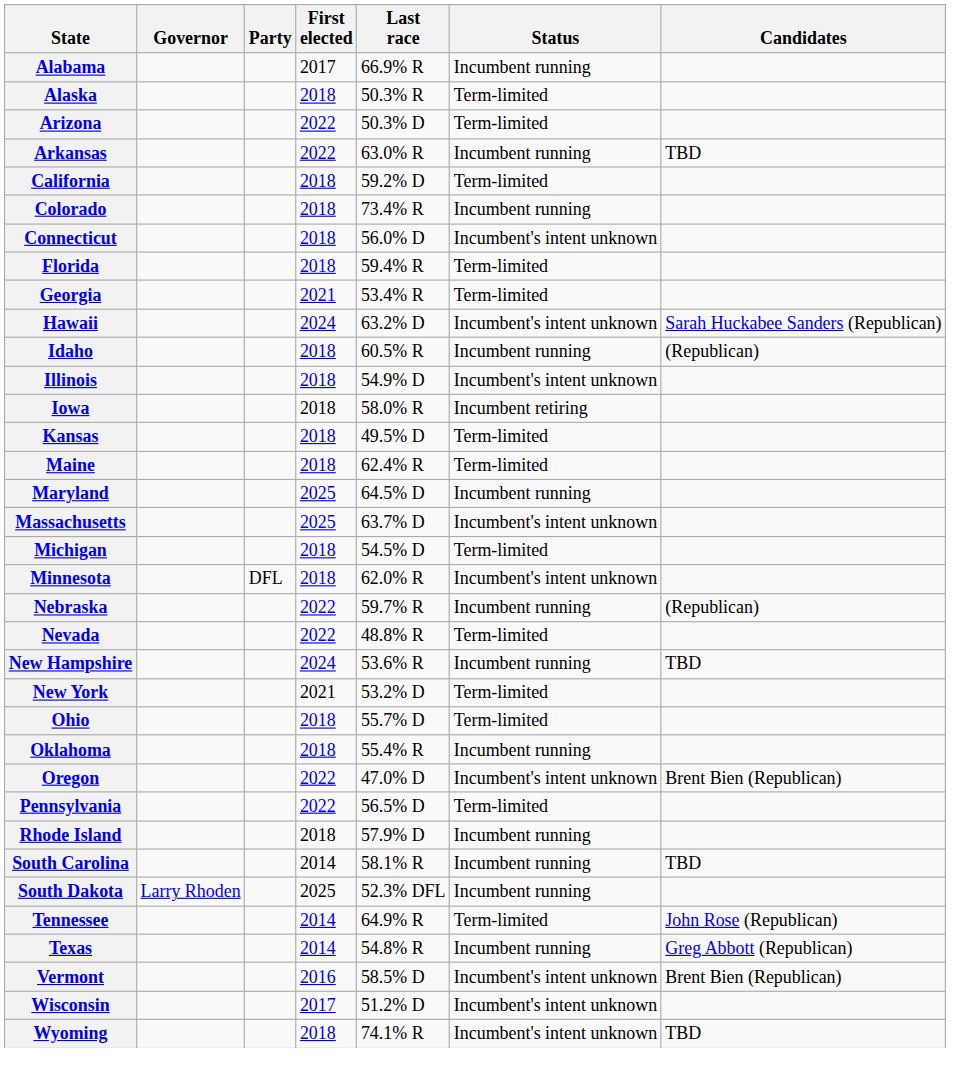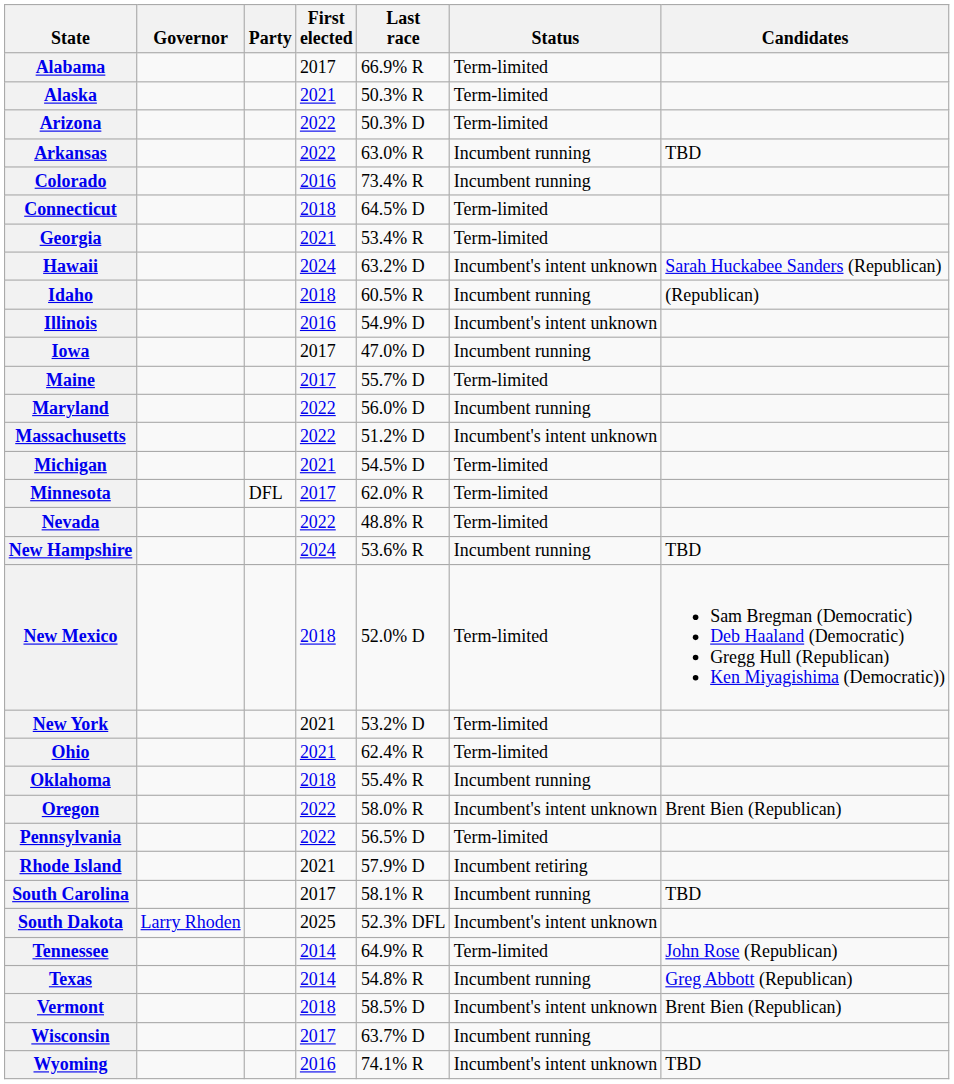 <table class="wikitable sortable">
 <tr valign=bottom>
 <th>State</th>
 <th>Governor</th>
 <th>Party</th>
 <th>First<br>elected</th>
 <th>Last<br>race</th>
 <th>Status</th>
 <th class=unsortable>Candidates</th>
 </tr>
 <tr>
 <th><a href='#'>Alabama</a></th>
 <td></td>
 <td></td>
 <td>2017</td>
 <td>66.9% R</td>
-<td>Incumbent running</td>
+<td>Term-limited</td>
 <td></td>
 </tr>
 <tr>
 <th><a href='#'>Alaska</a></th>
 <td></td>
 <td></td>
-<td><a href='#'>2018</a></td>
+<td><a href='#'>2021</a></td>
 <td>50.3% R</td>
 <td>Term-limited</td>
 <td></td>
 </tr>
 <tr>
 <th><a href='#'>Arizona</a></th>
 <td></td>
 <td></td>
 <td><a href='#'>2022</a></td>
 <td>50.3% D</td>
 <td>Term-limited</td>
 <td nowrap></td>
 </tr>
 <tr>
 <th><a href='#'>Arkansas</a></th>
 <td></td>
 <td></td>
 <td><a href='#'>2022</a></td>
 <td>63.0% R</td>
 <td>Incumbent running</td>
 <td>TBD</td>
 </tr>
 <tr>
-<th><a href='#'>California</a></th>
-<td></td>
-<td></td>
-<td><a href='#'>2018</a></td>
-<td>59.2% D</td>
-<td>Term-limited</td>
-<td nowrap></td>
-</tr>
-<tr>
 <th><a href='#'>Colorado</a></th>
 <td></td>
 <td></td>
-<td><a href='#'>2018</a></td>
+<td><a href='#'>2016</a></td>
 <td>73.4% R</td>
 <td>Incumbent running</td>
 <td></td>
 </tr>
 <tr>
 <th><a href='#'>Connecticut</a></th>
 <td></td>
 <td></td>
 <td><a href='#'>2018</a></td>
-<td>56.0% D</td>
-<td>Incumbent's intent unknown</td>
+<td>64.5% D</td>
+<td>Term-limited</td>
 <td></td>
-</tr>
-<tr>
-<th><a href='#'>Florida</a></th>
-<td></td>
-<td></td>
-<td><a href='#'>2018</a></td>
-<td>59.4% R</td>
-<td>Term-limited</td>
-<td nowrap></td>
 </tr>
 <tr>
 <th><a href='#'>Georgia</a></th>
 <td></td>
 <td></td>
 <td><a href='#'>2021</a></td>
 <td>53.4% R</td>
 <td>Term-limited</td>
 <td nowrap></td>
 </tr>
 <tr>
 <th><a href='#'>Hawaii</a></th>
 <td></td>
 <td></td>
 <td><a href='#'>2024</a></td>
 <td>63.2% D</td>
 <td>Incumbent's intent unknown</td>
 <td><a href='#'>Sarah Huckabee Sanders</a> (Republican)</td>
 </tr>
 <tr>
 <th><a href='#'>Idaho</a></th>
 <td></td>
 <td></td>
 <td><a href='#'>2018</a></td>
 <td>60.5% R</td>
 <td>Incumbent running</td>
 <td> (Republican)</td>
 </tr>
 <tr>
 <th><a href='#'>Illinois</a></th>
 <td></td>
 <td></td>
-<td><a href='#'>2018</a></td>
+<td><a href='#'>2016</a></td>
 <td>54.9% D</td>
 <td>Incumbent's intent unknown</td>
 <td></td>
 </tr>
 <tr>
 <th><a href='#'>Iowa</a></th>
 <td></td>
 <td></td>
-<td>2018</td>
-<td>58.0% R</td>
-<td>Incumbent retiring</td>
-<td></td>
-</tr>
-<tr>
-<th><a href='#'>Kansas</a></th>
-<td></td>
-<td></td>
-<td><a href='#'>2018</a></td>
-<td>49.5% D</td>
-<td>Term-limited</td>
+<td>2017</td>
+<td>47.0% D</td>
+<td>Incumbent running</td>
 <td></td>
 </tr>
 <tr>
 <th><a href='#'>Maine</a></th>
 <td></td>
 <td></td>
-<td><a href='#'>2018</a></td>
-<td>62.4% R</td>
+<td><a href='#'>2017</a></td>
+<td>55.7% D</td>
 <td>Term-limited</td>
 <td nowrap></td>
 </tr>
 <tr>
 <th><a href='#'>Maryland</a></th>
 <td></td>
 <td></td>
-<td><a href='#'>2025</a></td>
-<td>64.5% D</td>
+<td><a href='#'>2022</a></td>
+<td>56.0% D</td>
 <td>Incumbent running</td>
 <td nowrap></td>
 </tr>
 <tr>
 <th><a href='#'>Massachusetts</a></th>
 <td></td>
 <td></td>
-<td><a href='#'>2025</a></td>
-<td>63.7% D</td>
+<td><a href='#'>2022</a></td>
+<td>51.2% D</td>
 <td>Incumbent's intent unknown</td>
 <td></td>
 </tr>
 <tr>
 <th><a href='#'>Michigan</a></th>
 <td></td>
 <td></td>
-<td><a href='#'>2018</a></td>
+<td><a href='#'>2021</a></td>
 <td>54.5% D</td>
 <td>Term-limited</td>
 <td nowrap></td>
 </tr>
 <tr>
 <th><a href='#'>Minnesota</a></th>
 <td></td>
 <td>DFL</td>
-<td><a href='#'>2018</a></td>
+<td><a href='#'>2017</a></td>
 <td>62.0% R</td>
-<td>Incumbent's intent unknown</td>
+<td>Term-limited</td>
 <td></td>
-</tr>
-<tr>
-<th><a href='#'>Nebraska</a></th>
-<td></td>
-<td></td>
-<td><a href='#'>2022</a></td>
-<td>59.7% R</td>
-<td>Incumbent running</td>
-<td> (Republican)</td>
 </tr>
 <tr>
 <th><a href='#'>Nevada</a></th>
 <td></td>
 <td></td>
 <td><a href='#'>2022</a></td>
 <td>48.8% R</td>
 <td>Term-limited</td>
 <td nowrap></td>
 </tr>
 <tr>
 <th><a href='#'>New Hampshire</a></th>
 <td></td>
 <td></td>
 <td><a href='#'>2024</a></td>
 <td>53.6% R</td>
 <td>Incumbent running</td>
 <td>TBD</td>
 </tr>
 <tr>
+<th><a href='#'>New Mexico</a></th>
+<td></td>
+<td></td>
+<td><a href='#'>2018</a></td>
+<td>52.0% D</td>
+<td>Term-limited</td>
+<td><br><ul><li>Sam Bregman (Democratic)</li><li><a href='#'>Deb Haaland</a> (Democratic)</li><li>Gregg Hull (Republican)</li><li><a href='#'>Ken Miyagishima</a> (Democratic))</li></ul></td>
+</tr>
+<tr>
 <th><a href='#'>New York</a></th>
 <td></td>
 <td></td>
 <td>2021</td>
 <td>53.2% D</td>
 <td>Term-limited</td>
 <td nowrap></td>
 </tr>
 <tr>
 <th><a href='#'>Ohio</a></th>
 <td></td>
 <td></td>
-<td><a href='#'>2018</a></td>
-<td>55.7% D</td>
+<td><a href='#'>2021</a></td>
+<td>62.4% R</td>
 <td>Term-limited</td>
 <td nowrap></td>
 </tr>
 <tr>
 <th><a href='#'>Oklahoma</a></th>
 <td></td>
 <td></td>
 <td><a href='#'>2018</a></td>
 <td>55.4% R</td>
 <td>Incumbent running</td>
 <td nowrap></td>
 </tr>
 <tr>
 <th><a href='#'>Oregon</a></th>
 <td></td>
 <td></td>
 <td><a href='#'>2022</a></td>
-<td>47.0% D</td>
+<td>58.0% R</td>
 <td>Incumbent's intent unknown</td>
 <td>Brent Bien (Republican)</td>
 </tr>
 <tr>
 <th><a href='#'>Pennsylvania</a></th>
 <td></td>
 <td></td>
 <td><a href='#'>2022</a></td>
 <td>56.5% D</td>
 <td>Term-limited</td>
 <td nowrap></td>
 </tr>
 <tr>
 <th><a href='#'>Rhode Island</a></th>
 <td></td>
 <td></td>
-<td>2018</td>
+<td>2021</td>
 <td>57.9% D</td>
-<td>Incumbent running</td>
+<td>Incumbent retiring</td>
 <td></td>
 </tr>
 <tr>
 <th><a href='#'>South Carolina</a></th>
 <td></td>
 <td></td>
-<td>2014</td>
+<td>2017</td>
 <td>58.1% R</td>
 <td>Incumbent running</td>
 <td>TBD</td>
 </tr>
 <tr>
 <th><a href='#'>South Dakota</a></th>
 <td><a href='#'>Larry Rhoden</a></td>
 <td></td>
 <td>2025</td>
 <td>52.3% DFL</td>
-<td>Incumbent running</td>
+<td>Incumbent's intent unknown</td>
 <td></td>
 </tr>
 <tr>
 <th><a href='#'>Tennessee</a></th>
 <td></td>
 <td></td>
 <td><a href='#'>2014</a></td>
 <td>64.9% R</td>
 <td>Term-limited</td>
 <td><a href='#'>John Rose</a> (Republican)</td>
 </tr>
 <tr>
 <th><a href='#'>Texas</a></th>
 <td></td>
 <td></td>
 <td><a href='#'>2014</a></td>
 <td>54.8% R</td>
 <td>Incumbent running</td>
 <td><a href='#'>Greg Abbott</a> (Republican)</td>
 </tr>
 <tr>
 <th><a href='#'>Vermont</a></th>
 <td></td>
 <td></td>
-<td><a href='#'>2016</a></td>
+<td><a href='#'>2018</a></td>
 <td>58.5% D</td>
 <td>Incumbent's intent unknown</td>
 <td>Brent Bien (Republican)</td>
 </tr>
 <tr>
 <th><a href='#'>Wisconsin</a></th>
 <td></td>
 <td></td>
 <td><a href='#'>2017</a></td>
-<td>51.2% D</td>
-<td>Incumbent's intent unknown</td>
+<td>63.7% D</td>
+<td>Incumbent running</td>
 <td></td>
 </tr>
 <tr>
 <th><a href='#'>Wyoming</a></th>
 <td></td>
 <td></td>
-<td><a href='#'>2018</a></td>
+<td><a href='#'>2016</a></td>
 <td>74.1% R</td>
 <td>Incumbent's intent unknown</td>
 <td>TBD</td>
 </tr>
 </table>
